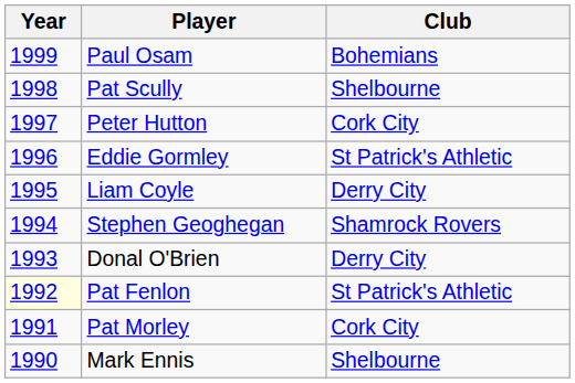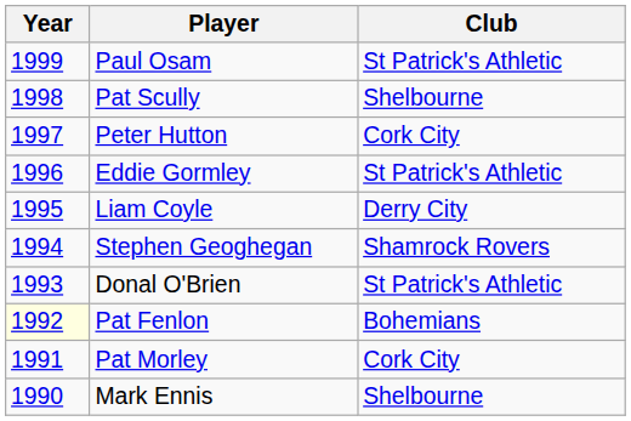 <table class="wikitable">
 <tr>
 <th>Year</th>
 <th>Player</th>
 <th>Club</th>
 </tr>
 <tr>
 <td width="50px"><a href='#'>1999</a></td>
 <td width="175px"> <a href='#'>Paul Osam</a></td>
-<td width="175px"><a href='#'>Bohemians</a></td>
+<td width="175px"><a href='#'>St Patrick's Athletic</a></td>
 </tr>
 <tr>
 <td width="50px"><a href='#'>1998</a></td>
 <td width="175px"> <a href='#'>Pat Scully</a></td>
 <td width="175px"><a href='#'>Shelbourne</a></td>
 </tr>
 <tr>
 <td width="50px"><a href='#'>1997</a></td>
 <td width="175px"> <a href='#'>Peter Hutton</a></td>
 <td width="175px"><a href='#'>Cork City</a></td>
 </tr>
 <tr>
 <td width="50px"><a href='#'>1996</a></td>
 <td width="175px"> <a href='#'>Eddie Gormley</a></td>
 <td width="175px"><a href='#'>St Patrick's Athletic</a></td>
 </tr>
 <tr>
 <td width="50px"><a href='#'>1995</a></td>
 <td width="175px"> <a href='#'>Liam Coyle</a></td>
 <td width="175px"><a href='#'>Derry City</a></td>
 </tr>
 <tr>
 <td width="50px"><a href='#'>1994</a></td>
 <td width="175px"> <a href='#'>Stephen Geoghegan</a></td>
 <td width="175px"><a href='#'>Shamrock Rovers</a></td>
 </tr>
 <tr>
 <td width="50px"><a href='#'>1993</a></td>
 <td width="175px"> Donal O'Brien</td>
-<td width="175px"><a href='#'>Derry City</a></td>
+<td width="175px"><a href='#'>St Patrick's Athletic</a></td>
 </tr>
 <tr>
 <td width="50px" style="background: lightyellow;"><a href='#'>1992</a></td>
 <td width="175px"> <a href='#'>Pat Fenlon</a></td>
-<td width="175px"><a href='#'>St Patrick's Athletic</a></td>
+<td width="175px"><a href='#'>Bohemians</a></td>
 </tr>
 <tr>
 <td width="50px"><a href='#'>1991</a></td>
 <td width="175px"> <a href='#'>Pat Morley</a></td>
 <td width="175px"><a href='#'>Cork City</a></td>
 </tr>
 <tr>
 <td width="50px"><a href='#'>1990</a></td>
 <td width="175px"> Mark Ennis</td>
 <td width="175px"><a href='#'>Shelbourne</a></td>
 </tr>
 </table>
